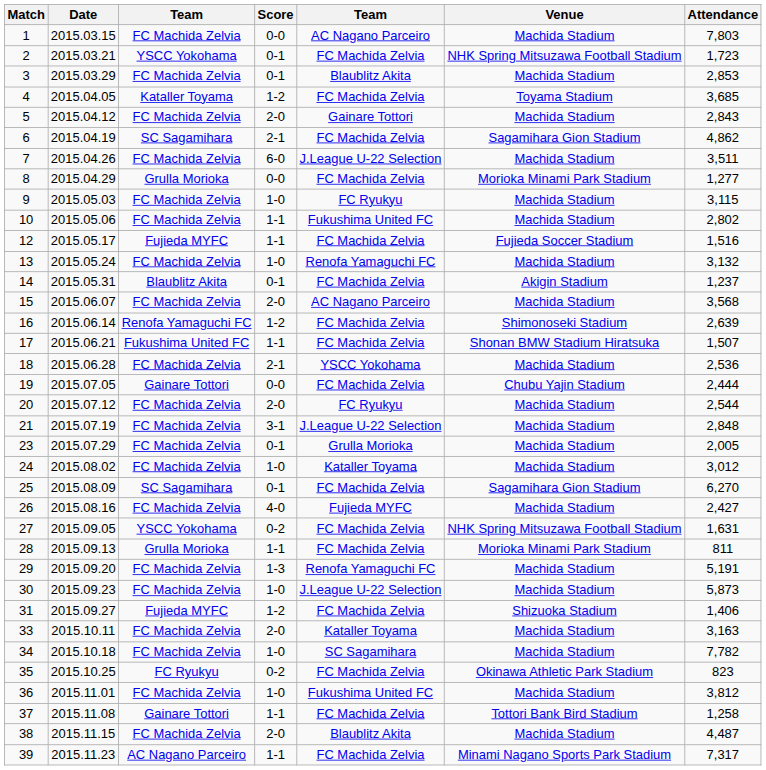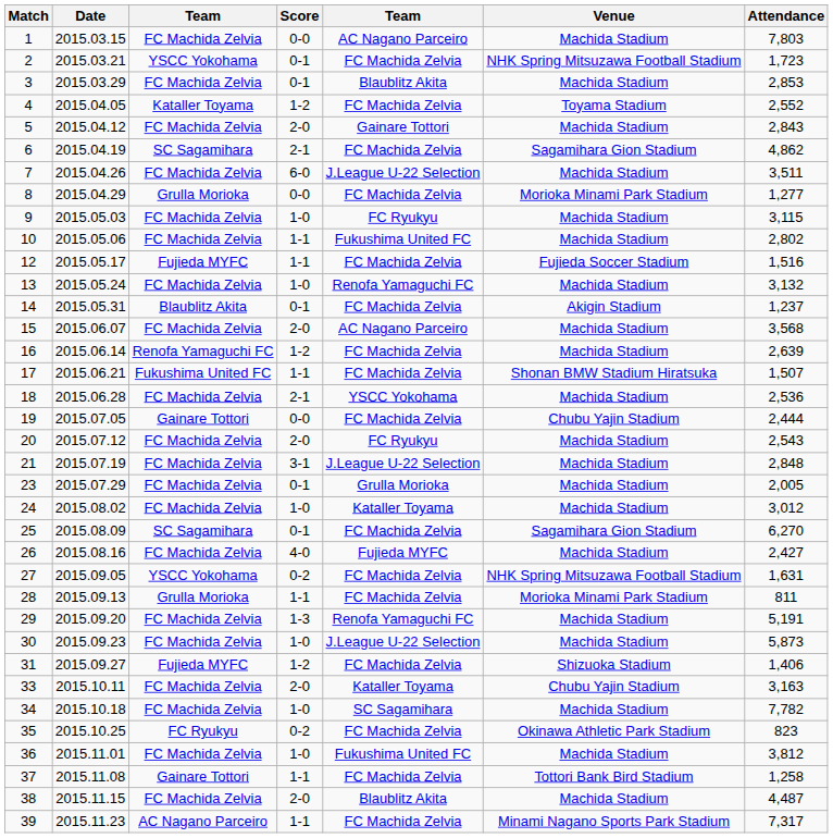 <table class="wikitable" style="text-align:center;">
 <tr>
 <th>Match</th>
 <th>Date</th>
 <th>Team</th>
 <th>Score</th>
 <th>Team</th>
 <th>Venue</th>
 <th>Attendance</th>
 </tr>
 <tr>
 <td>1</td>
 <td>2015.03.15</td>
 <td><a href='#'>FC Machida Zelvia</a></td>
 <td>0-0</td>
 <td><a href='#'>AC Nagano Parceiro</a></td>
 <td><a href='#'>Machida Stadium</a></td>
 <td>7,803</td>
 </tr>
 <tr>
 <td>2</td>
 <td>2015.03.21</td>
 <td><a href='#'>YSCC Yokohama</a></td>
 <td>0-1</td>
 <td><a href='#'>FC Machida Zelvia</a></td>
 <td><a href='#'>NHK Spring Mitsuzawa Football Stadium</a></td>
 <td>1,723</td>
 </tr>
 <tr>
 <td>3</td>
 <td>2015.03.29</td>
 <td><a href='#'>FC Machida Zelvia</a></td>
 <td>0-1</td>
 <td><a href='#'>Blaublitz Akita</a></td>
 <td><a href='#'>Machida Stadium</a></td>
 <td>2,853</td>
 </tr>
 <tr>
 <td>4</td>
 <td>2015.04.05</td>
 <td><a href='#'>Kataller Toyama</a></td>
 <td>1-2</td>
 <td><a href='#'>FC Machida Zelvia</a></td>
 <td><a href='#'>Toyama Stadium</a></td>
-<td>3,685</td>
+<td>2,552</td>
 </tr>
 <tr>
 <td>5</td>
 <td>2015.04.12</td>
 <td><a href='#'>FC Machida Zelvia</a></td>
 <td>2-0</td>
 <td><a href='#'>Gainare Tottori</a></td>
 <td><a href='#'>Machida Stadium</a></td>
 <td>2,843</td>
 </tr>
 <tr>
 <td>6</td>
 <td>2015.04.19</td>
 <td><a href='#'>SC Sagamihara</a></td>
 <td>2-1</td>
 <td><a href='#'>FC Machida Zelvia</a></td>
 <td><a href='#'>Sagamihara Gion Stadium</a></td>
 <td>4,862</td>
 </tr>
 <tr>
 <td>7</td>
 <td>2015.04.26</td>
 <td><a href='#'>FC Machida Zelvia</a></td>
 <td>6-0</td>
 <td><a href='#'>J.League U-22 Selection</a></td>
 <td><a href='#'>Machida Stadium</a></td>
 <td>3,511</td>
 </tr>
 <tr>
 <td>8</td>
 <td>2015.04.29</td>
 <td><a href='#'>Grulla Morioka</a></td>
 <td>0-0</td>
 <td><a href='#'>FC Machida Zelvia</a></td>
 <td><a href='#'>Morioka Minami Park Stadium</a></td>
 <td>1,277</td>
 </tr>
 <tr>
 <td>9</td>
 <td>2015.05.03</td>
 <td><a href='#'>FC Machida Zelvia</a></td>
 <td>1-0</td>
 <td><a href='#'>FC Ryukyu</a></td>
 <td><a href='#'>Machida Stadium</a></td>
 <td>3,115</td>
 </tr>
 <tr>
 <td>10</td>
 <td>2015.05.06</td>
 <td><a href='#'>FC Machida Zelvia</a></td>
 <td>1-1</td>
 <td><a href='#'>Fukushima United FC</a></td>
 <td><a href='#'>Machida Stadium</a></td>
 <td>2,802</td>
 </tr>
 <tr>
 <td>12</td>
 <td>2015.05.17</td>
 <td><a href='#'>Fujieda MYFC</a></td>
 <td>1-1</td>
 <td><a href='#'>FC Machida Zelvia</a></td>
 <td><a href='#'>Fujieda Soccer Stadium</a></td>
 <td>1,516</td>
 </tr>
 <tr>
 <td>13</td>
 <td>2015.05.24</td>
 <td><a href='#'>FC Machida Zelvia</a></td>
 <td>1-0</td>
 <td><a href='#'>Renofa Yamaguchi FC</a></td>
 <td><a href='#'>Machida Stadium</a></td>
 <td>3,132</td>
 </tr>
 <tr>
 <td>14</td>
 <td>2015.05.31</td>
 <td><a href='#'>Blaublitz Akita</a></td>
 <td>0-1</td>
 <td><a href='#'>FC Machida Zelvia</a></td>
 <td><a href='#'>Akigin Stadium</a></td>
 <td>1,237</td>
 </tr>
 <tr>
 <td>15</td>
 <td>2015.06.07</td>
 <td><a href='#'>FC Machida Zelvia</a></td>
 <td>2-0</td>
 <td><a href='#'>AC Nagano Parceiro</a></td>
 <td><a href='#'>Machida Stadium</a></td>
 <td>3,568</td>
 </tr>
 <tr>
 <td>16</td>
 <td>2015.06.14</td>
 <td><a href='#'>Renofa Yamaguchi FC</a></td>
 <td>1-2</td>
 <td><a href='#'>FC Machida Zelvia</a></td>
-<td><a href='#'>Shimonoseki Stadium</a></td>
+<td><a href='#'>Machida Stadium</a></td>
 <td>2,639</td>
 </tr>
 <tr>
 <td>17</td>
 <td>2015.06.21</td>
 <td><a href='#'>Fukushima United FC</a></td>
 <td>1-1</td>
 <td><a href='#'>FC Machida Zelvia</a></td>
 <td><a href='#'>Shonan BMW Stadium Hiratsuka</a></td>
 <td>1,507</td>
 </tr>
 <tr>
 <td>18</td>
 <td>2015.06.28</td>
 <td><a href='#'>FC Machida Zelvia</a></td>
 <td>2-1</td>
 <td><a href='#'>YSCC Yokohama</a></td>
 <td><a href='#'>Machida Stadium</a></td>
 <td>2,536</td>
 </tr>
 <tr>
 <td>19</td>
 <td>2015.07.05</td>
 <td><a href='#'>Gainare Tottori</a></td>
 <td>0-0</td>
 <td><a href='#'>FC Machida Zelvia</a></td>
 <td><a href='#'>Chubu Yajin Stadium</a></td>
 <td>2,444</td>
 </tr>
 <tr>
 <td>20</td>
 <td>2015.07.12</td>
 <td><a href='#'>FC Machida Zelvia</a></td>
 <td>2-0</td>
 <td><a href='#'>FC Ryukyu</a></td>
 <td><a href='#'>Machida Stadium</a></td>
-<td>2,544</td>
+<td>2,543</td>
 </tr>
 <tr>
 <td>21</td>
 <td>2015.07.19</td>
 <td><a href='#'>FC Machida Zelvia</a></td>
 <td>3-1</td>
 <td><a href='#'>J.League U-22 Selection</a></td>
 <td><a href='#'>Machida Stadium</a></td>
 <td>2,848</td>
 </tr>
 <tr>
 <td>23</td>
 <td>2015.07.29</td>
 <td><a href='#'>FC Machida Zelvia</a></td>
 <td>0-1</td>
 <td><a href='#'>Grulla Morioka</a></td>
 <td><a href='#'>Machida Stadium</a></td>
 <td>2,005</td>
 </tr>
 <tr>
 <td>24</td>
 <td>2015.08.02</td>
 <td><a href='#'>FC Machida Zelvia</a></td>
 <td>1-0</td>
 <td><a href='#'>Kataller Toyama</a></td>
 <td><a href='#'>Machida Stadium</a></td>
 <td>3,012</td>
 </tr>
 <tr>
 <td>25</td>
 <td>2015.08.09</td>
 <td><a href='#'>SC Sagamihara</a></td>
 <td>0-1</td>
 <td><a href='#'>FC Machida Zelvia</a></td>
 <td><a href='#'>Sagamihara Gion Stadium</a></td>
 <td>6,270</td>
 </tr>
 <tr>
 <td>26</td>
 <td>2015.08.16</td>
 <td><a href='#'>FC Machida Zelvia</a></td>
 <td>4-0</td>
 <td><a href='#'>Fujieda MYFC</a></td>
 <td><a href='#'>Machida Stadium</a></td>
 <td>2,427</td>
 </tr>
 <tr>
 <td>27</td>
 <td>2015.09.05</td>
 <td><a href='#'>YSCC Yokohama</a></td>
 <td>0-2</td>
 <td><a href='#'>FC Machida Zelvia</a></td>
 <td><a href='#'>NHK Spring Mitsuzawa Football Stadium</a></td>
 <td>1,631</td>
 </tr>
 <tr>
 <td>28</td>
 <td>2015.09.13</td>
 <td><a href='#'>Grulla Morioka</a></td>
 <td>1-1</td>
 <td><a href='#'>FC Machida Zelvia</a></td>
 <td><a href='#'>Morioka Minami Park Stadium</a></td>
 <td>811</td>
 </tr>
 <tr>
 <td>29</td>
 <td>2015.09.20</td>
 <td><a href='#'>FC Machida Zelvia</a></td>
 <td>1-3</td>
 <td><a href='#'>Renofa Yamaguchi FC</a></td>
 <td><a href='#'>Machida Stadium</a></td>
 <td>5,191</td>
 </tr>
 <tr>
 <td>30</td>
 <td>2015.09.23</td>
 <td><a href='#'>FC Machida Zelvia</a></td>
 <td>1-0</td>
 <td><a href='#'>J.League U-22 Selection</a></td>
 <td><a href='#'>Machida Stadium</a></td>
 <td>5,873</td>
 </tr>
 <tr>
 <td>31</td>
 <td>2015.09.27</td>
 <td><a href='#'>Fujieda MYFC</a></td>
 <td>1-2</td>
 <td><a href='#'>FC Machida Zelvia</a></td>
 <td><a href='#'>Shizuoka Stadium</a></td>
 <td>1,406</td>
 </tr>
 <tr>
 <td>33</td>
 <td>2015.10.11</td>
 <td><a href='#'>FC Machida Zelvia</a></td>
 <td>2-0</td>
 <td><a href='#'>Kataller Toyama</a></td>
-<td><a href='#'>Machida Stadium</a></td>
+<td><a href='#'>Chubu Yajin Stadium</a></td>
 <td>3,163</td>
 </tr>
 <tr>
 <td>34</td>
 <td>2015.10.18</td>
 <td><a href='#'>FC Machida Zelvia</a></td>
 <td>1-0</td>
 <td><a href='#'>SC Sagamihara</a></td>
 <td><a href='#'>Machida Stadium</a></td>
 <td>7,782</td>
 </tr>
 <tr>
 <td>35</td>
 <td>2015.10.25</td>
 <td><a href='#'>FC Ryukyu</a></td>
 <td>0-2</td>
 <td><a href='#'>FC Machida Zelvia</a></td>
 <td><a href='#'>Okinawa Athletic Park Stadium</a></td>
 <td>823</td>
 </tr>
 <tr>
 <td>36</td>
 <td>2015.11.01</td>
 <td><a href='#'>FC Machida Zelvia</a></td>
 <td>1-0</td>
 <td><a href='#'>Fukushima United FC</a></td>
 <td><a href='#'>Machida Stadium</a></td>
 <td>3,812</td>
 </tr>
 <tr>
 <td>37</td>
 <td>2015.11.08</td>
 <td><a href='#'>Gainare Tottori</a></td>
 <td>1-1</td>
 <td><a href='#'>FC Machida Zelvia</a></td>
 <td><a href='#'>Tottori Bank Bird Stadium</a></td>
 <td>1,258</td>
 </tr>
 <tr>
 <td>38</td>
 <td>2015.11.15</td>
 <td><a href='#'>FC Machida Zelvia</a></td>
 <td>2-0</td>
 <td><a href='#'>Blaublitz Akita</a></td>
 <td><a href='#'>Machida Stadium</a></td>
 <td>4,487</td>
 </tr>
 <tr>
 <td>39</td>
 <td>2015.11.23</td>
 <td><a href='#'>AC Nagano Parceiro</a></td>
 <td>1-1</td>
 <td><a href='#'>FC Machida Zelvia</a></td>
 <td><a href='#'>Minami Nagano Sports Park Stadium</a></td>
 <td>7,317</td>
 </tr>
 </table>
